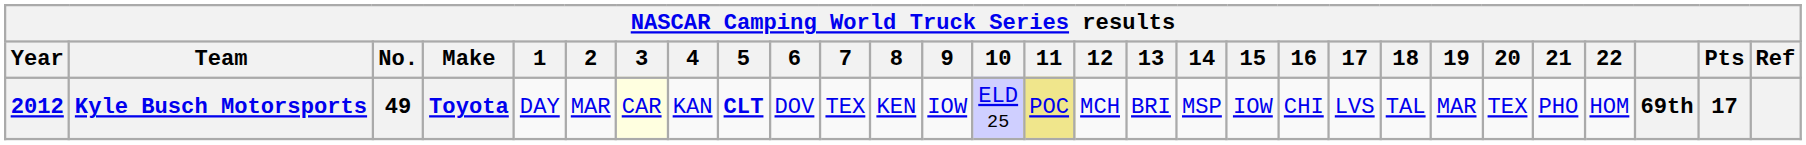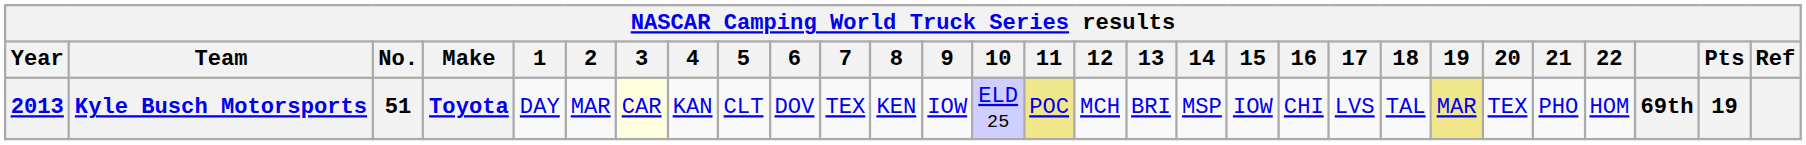 <table class="wikitable" style="text-align:center; font-size:75%">
 <tr>
 <th colspan=45><a href='#'>NASCAR Camping World Truck Series</a> results</th>
 </tr>
 <tr>
 <th>Year</th>
 <th>Team</th>
 <th>No.</th>
 <th>Make</th>
 <th>1</th>
 <th>2</th>
 <th>3</th>
 <th>4</th>
 <th>5</th>
 <th>6</th>
 <th>7</th>
 <th>8</th>
 <th>9</th>
 <th>10</th>
 <th>11</th>
 <th>12</th>
 <th>13</th>
 <th>14</th>
 <th>15</th>
 <th>16</th>
 <th>17</th>
 <th>18</th>
 <th>19</th>
 <th>20</th>
 <th>21</th>
 <th>22</th>
 <th></th>
 <th>Pts</th>
 <th>Ref</th>
 </tr>
 <tr>
-<th><a href='#'>2012</a></th>
+<th><a href='#'>2013</a></th>
 <th><a href='#'>Kyle Busch Motorsports</a></th>
-<th>49</th>
+<th>51</th>
 <th><a href='#'>Toyota</a></th>
 <td><a href='#'>DAY</a></td>
 <td><a href='#'>MAR</a></td>
 <td style="background: lightyellow;"><a href='#'>CAR</a></td>
 <td><a href='#'>KAN</a></td>
-<td><strong><a href='#'>CLT</a></strong></td>
+<td><a href='#'>CLT</a></td>
 <td><a href='#'>DOV</a></td>
 <td><a href='#'>TEX</a></td>
 <td><a href='#'>KEN</a></td>
 <td><a href='#'>IOW</a></td>
 <td style="background:#CFCFFF;"><a href='#'>ELD</a><br><small>25</small></td>
 <td style="background: khaki;"><a href='#'>POC</a></td>
 <td><a href='#'>MCH</a></td>
 <td><a href='#'>BRI</a></td>
 <td><a href='#'>MSP</a></td>
 <td><a href='#'>IOW</a></td>
 <td><a href='#'>CHI</a></td>
 <td><a href='#'>LVS</a></td>
 <td><a href='#'>TAL</a></td>
-<td><a href='#'>MAR</a></td>
+<td style="background: khaki;"><a href='#'>MAR</a></td>
 <td><a href='#'>TEX</a></td>
 <td><a href='#'>PHO</a></td>
 <td><a href='#'>HOM</a></td>
 <th>69th</th>
-<th>17</th>
+<th>19</th>
 <th></th>
 </tr>
 </table>
